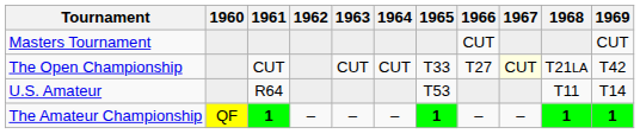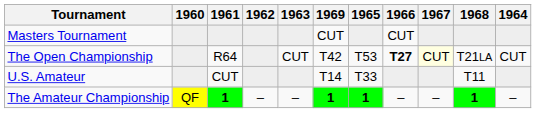 <table class="wikitable" style="font-size:95%;text-align:center;">
 <tr>
 <th>Tournament</th>
 <th>1960</th>
 <th>1961</th>
 <th>1962</th>
 <th>1963</th>
-<th>1964</th>
+<th>1969</th>
 <th>1965</th>
 <th>1966</th>
 <th>1967</th>
 <th>1968</th>
-<th>1969</th>
+<th>1964</th>
 </tr>
 <tr>
 <td align=left><a href='#'>Masters Tournament</a></td>
 <td style="background:#eeeeee;"></td>
 <td style="background:#eeeeee;"></td>
 <td style="background:#eeeeee;"></td>
 <td style="background:#eeeeee;"></td>
-<td style="background:#eeeeee;"></td>
+<td>CUT</td>
 <td style="background:#eeeeee;"></td>
 <td>CUT</td>
 <td style="background:#eeeeee;"></td>
 <td style="background:#eeeeee;"></td>
-<td>CUT</td>
+<td style="background:#eeeeee;"></td>
 </tr>
 <tr>
 <td align=left><a href='#'>The Open Championship</a></td>
 <td style="background:#eeeeee;"></td>
-<td>CUT</td>
+<td>R64</td>
 <td style="background:#eeeeee;"></td>
 <td>CUT</td>
-<td>CUT</td>
-<td>T33</td>
-<td>T27</td>
+<td>T42</td>
+<td>T53</td>
+<td><strong>T27</strong></td>
 <td style="background: lightyellow;">CUT</td>
 <td>T21<small>LA</small></td>
-<td>T42</td>
+<td>CUT</td>
 </tr>
 <tr>
 <td align=left><a href='#'>U.S. Amateur</a></td>
 <td style="background:#eeeeee;"></td>
-<td>R64</td>
+<td>CUT</td>
 <td style="background:#eeeeee;"></td>
 <td style="background:#eeeeee;"></td>
-<td style="background:#eeeeee;"></td>
-<td>T53</td>
+<td>T14</td>
+<td>T33</td>
 <td style="background:#eeeeee;"></td>
 <td style="background:#eeeeee;"></td>
 <td>T11</td>
-<td>T14</td>
+<td style="background:#eeeeee;"></td>
 </tr>
 <tr>
 <td align=left><a href='#'>The Amateur Championship</a></td>
 <td style="background:yellow;">QF</td>
 <td style="background:lime;"><strong>1</strong></td>
 <td>–</td>
 <td>–</td>
-<td>–</td>
+<td style="background:lime;"><strong>1</strong></td>
 <td style="background:lime;"><strong>1</strong></td>
 <td>–</td>
 <td>–</td>
 <td style="background:lime;"><strong>1</strong></td>
-<td style="background:lime;"><strong>1</strong></td>
+<td>–</td>
 </tr>
 </table>
